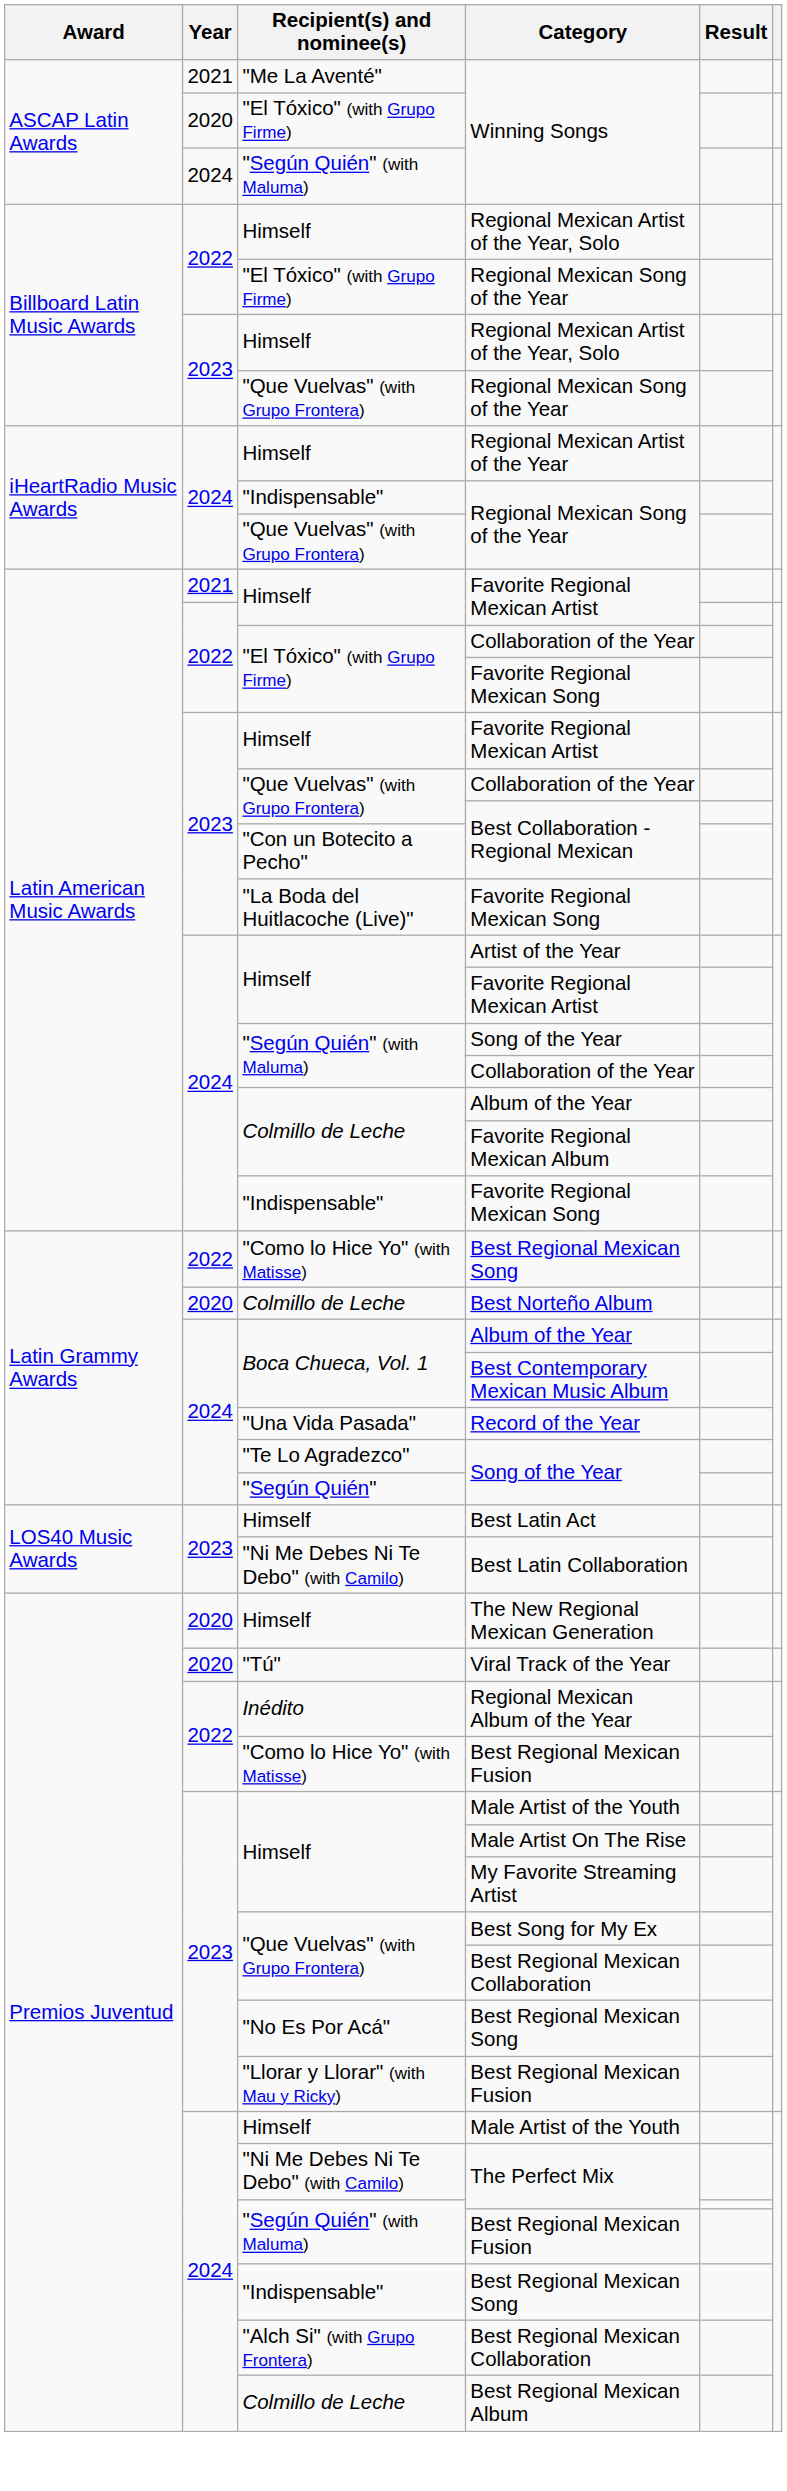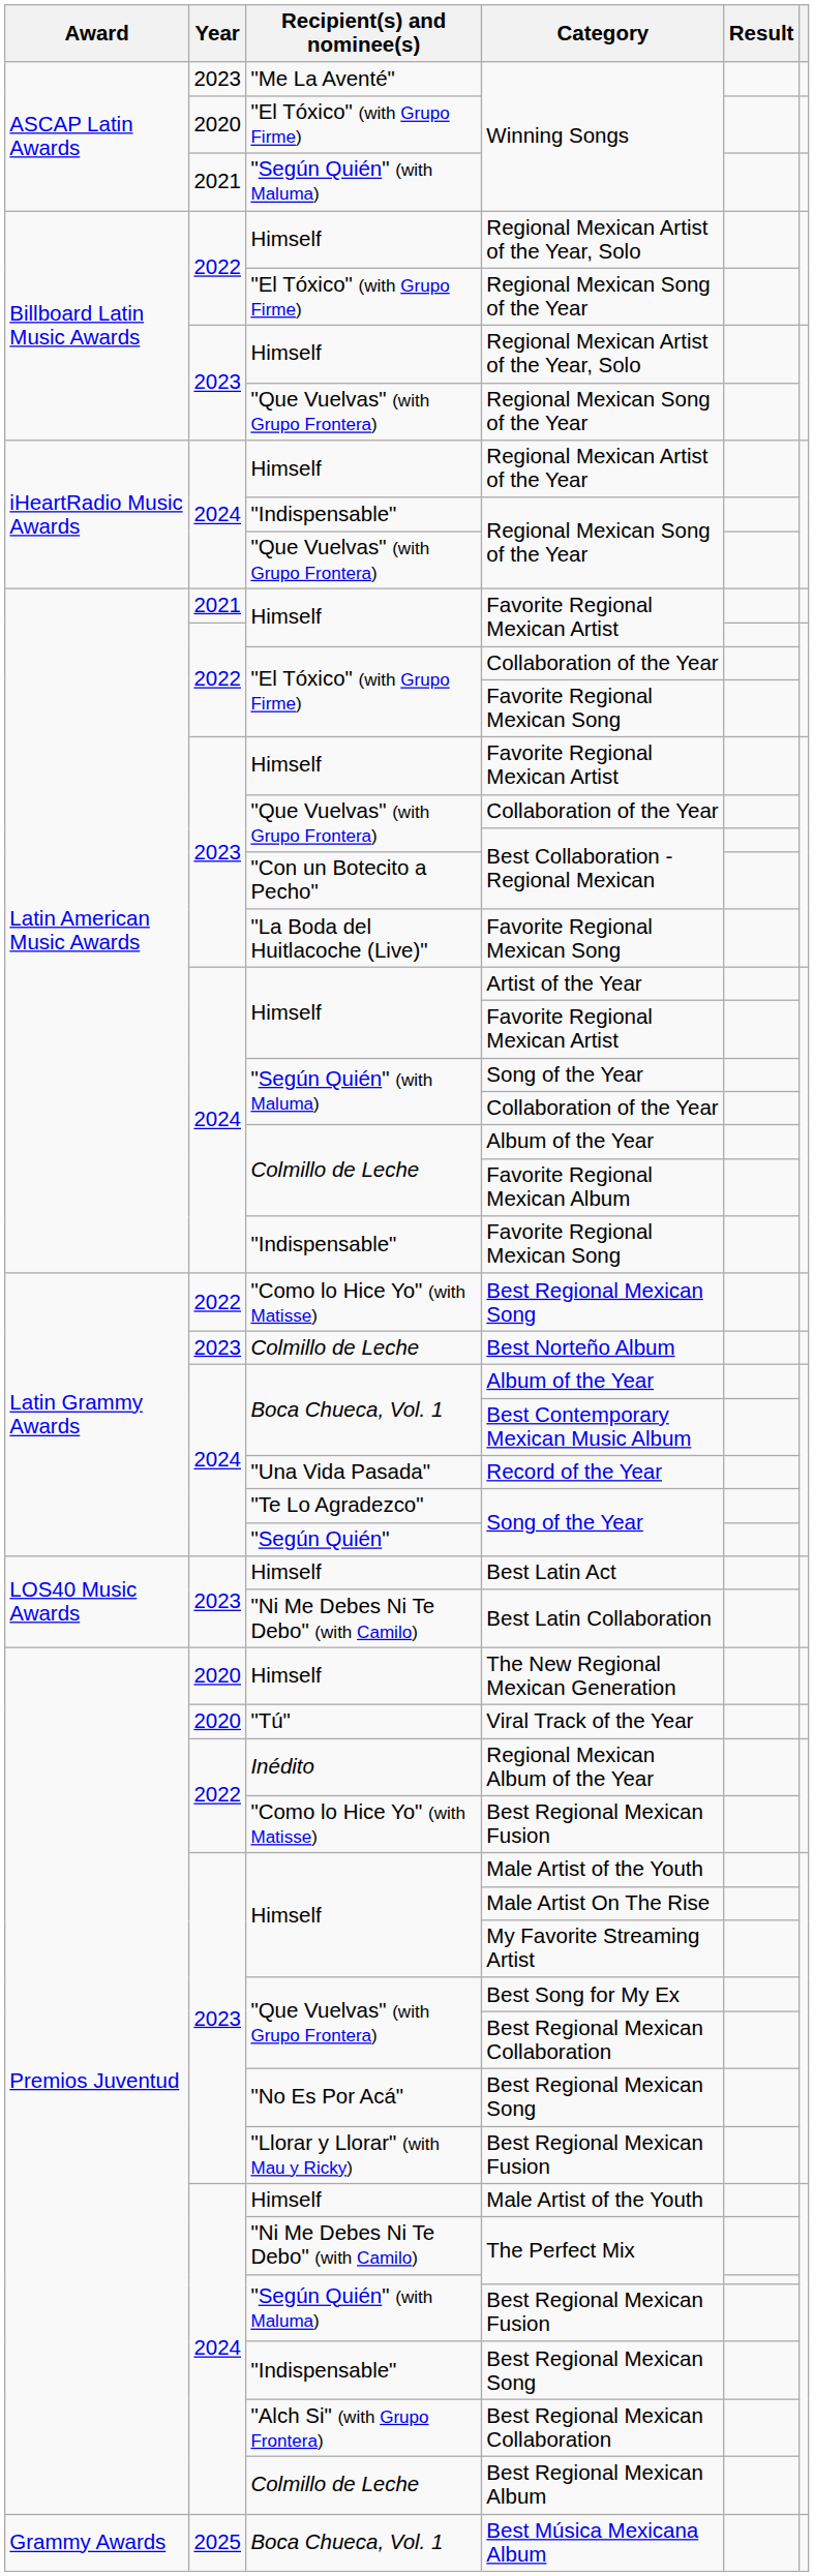 <table class="wikitable sortable plainrowheaders" style="width: auto;">
 <tr>
 <th scope="col">Award</th>
 <th scope="col">Year</th>
 <th scope="col">Recipient(s) and nominee(s)</th>
 <th scope="col">Category</th>
 <th scope="col">Result</th>
 <th scope="col" class="unsortable"></th>
 </tr>
 <tr>
 <td rowspan="3"><a href='#'>ASCAP Latin Awards</a></td>
-<td>2021</td>
+<td>2023</td>
 <td>"Me La Aventé"</td>
 <td rowspan="3">Winning Songs</td>
 <td></td>
 <td></td>
 </tr>
 <tr>
 <td>2020</td>
 <td>"El Tóxico" <small>(with <a href='#'>Grupo Firme</a>)</small></td>
 <td></td>
 <td></td>
 </tr>
 <tr>
-<td>2024</td>
+<td>2021</td>
 <td>"<a href='#'>Según Quién</a>" <small>(with <a href='#'>Maluma</a>)</small></td>
 <td></td>
 <td></td>
 </tr>
 <tr>
 <td rowspan="4"><a href='#'>Billboard Latin Music Awards</a></td>
 <td rowspan="2"><a href='#'>2022</a></td>
 <td>Himself</td>
 <td>Regional Mexican Artist of the Year, Solo</td>
 <td></td>
 <td rowspan="2"></td>
 </tr>
 <tr>
 <td>"El Tóxico" <small>(with <a href='#'>Grupo Firme</a>)</small></td>
 <td>Regional Mexican Song of the Year</td>
 <td></td>
 </tr>
 <tr>
 <td rowspan="2"><a href='#'>2023</a></td>
 <td>Himself</td>
 <td>Regional Mexican Artist of the Year, Solo</td>
 <td></td>
 <td rowspan="2"></td>
 </tr>
 <tr>
 <td>"Que Vuelvas" <small>(with <a href='#'>Grupo Frontera</a>)</small></td>
 <td>Regional Mexican Song of the Year</td>
 <td></td>
 </tr>
 <tr>
 <td rowspan="3"><a href='#'>iHeartRadio Music Awards</a></td>
 <td rowspan="3"><a href='#'>2024</a></td>
 <td>Himself</td>
 <td>Regional Mexican Artist of the Year</td>
 <td></td>
 <td rowspan="3"></td>
 </tr>
 <tr>
 <td>"Indispensable"</td>
 <td rowspan="2">Regional Mexican Song of the Year</td>
 <td></td>
 </tr>
 <tr>
 <td>"Que Vuelvas" <small>(with <a href='#'>Grupo Frontera</a>)</small></td>
 <td></td>
 </tr>
 <tr>
 <td rowspan="16"><a href='#'>Latin American Music Awards</a></td>
 <td><a href='#'>2021</a></td>
 <td rowspan="2">Himself</td>
 <td rowspan="2">Favorite Regional Mexican Artist</td>
 <td></td>
 <td></td>
 </tr>
 <tr>
 <td rowspan="3"><a href='#'>2022</a></td>
 <td></td>
 <td rowspan="3"></td>
 </tr>
 <tr>
 <td rowspan="2">"El Tóxico" <small>(with <a href='#'>Grupo Firme</a>)</small></td>
 <td>Collaboration of the Year</td>
 <td></td>
 </tr>
 <tr>
 <td>Favorite Regional Mexican Song</td>
 <td></td>
 </tr>
 <tr>
 <td rowspan="5"><a href='#'>2023</a></td>
 <td>Himself</td>
 <td>Favorite Regional Mexican Artist</td>
 <td></td>
 <td rowspan="5"></td>
 </tr>
 <tr>
 <td rowspan="2">"Que Vuelvas" <small>(with <a href='#'>Grupo Frontera</a>)</small></td>
 <td>Collaboration of the Year</td>
 <td></td>
 </tr>
 <tr>
 <td rowspan="2">Best Collaboration - Regional Mexican</td>
 <td></td>
 </tr>
 <tr>
 <td>"Con un Botecito a Pecho"</td>
 <td></td>
 </tr>
 <tr>
 <td>"La Boda del Huitlacoche (Live)"</td>
 <td>Favorite Regional Mexican Song</td>
 <td></td>
 </tr>
 <tr>
 <td rowspan="7"><a href='#'>2024</a></td>
 <td rowspan="2">Himself</td>
 <td>Artist of the Year</td>
 <td></td>
 <td rowspan="7"></td>
 </tr>
 <tr>
 <td>Favorite Regional Mexican Artist</td>
 <td></td>
 </tr>
 <tr>
 <td rowspan="2">"<a href='#'>Según Quién</a>" <small>(with <a href='#'>Maluma</a>)</small></td>
 <td>Song of the Year</td>
 <td></td>
 </tr>
 <tr>
 <td>Collaboration of the Year</td>
 <td></td>
 </tr>
 <tr>
 <td rowspan="2"><em>Colmillo de Leche</em></td>
 <td>Album of the Year</td>
 <td></td>
 </tr>
 <tr>
 <td>Favorite Regional Mexican Album</td>
 <td></td>
 </tr>
 <tr>
 <td>"Indispensable"</td>
 <td>Favorite Regional Mexican Song</td>
 <td></td>
 </tr>
 <tr>
 <td rowspan="7"><a href='#'>Latin Grammy Awards</a></td>
 <td><a href='#'>2022</a></td>
 <td>"Como lo Hice Yo" <small>(with <a href='#'>Matisse</a>)</small></td>
 <td><a href='#'>Best Regional Mexican Song</a></td>
 <td></td>
 <td></td>
 </tr>
 <tr>
-<td><a href='#'>2020</a></td>
+<td><a href='#'>2023</a></td>
 <td><em>Colmillo de Leche</em></td>
 <td><a href='#'>Best Norteño Album</a></td>
 <td></td>
 <td></td>
 </tr>
 <tr>
 <td rowspan="5"><a href='#'>2024</a></td>
 <td rowspan="2"><em>Boca Chueca, Vol. 1</em></td>
 <td><a href='#'>Album of the Year</a></td>
 <td></td>
 <td rowspan="5"></td>
 </tr>
 <tr>
 <td><a href='#'>Best Contemporary Mexican Music Album</a></td>
 <td></td>
 </tr>
 <tr>
 <td>"Una Vida Pasada" </td>
 <td><a href='#'>Record of the Year</a></td>
 <td></td>
 </tr>
 <tr>
 <td>"Te Lo Agradezco" </td>
 <td rowspan="2"><a href='#'>Song of the Year</a></td>
 <td></td>
 </tr>
 <tr>
 <td>"<a href='#'>Según Quién</a>" </td>
 <td></td>
 </tr>
 <tr>
 <td rowspan="2"><a href='#'>LOS40 Music Awards</a></td>
 <td rowspan="2"><a href='#'>2023</a></td>
 <td>Himself</td>
 <td>Best Latin Act</td>
 <td></td>
 <td rowspan="2"></td>
 </tr>
 <tr>
 <td>"Ni Me Debes Ni Te Debo" <small>(with <a href='#'>Camilo</a>)</small></td>
 <td>Best Latin Collaboration</td>
 <td></td>
 </tr>
 <tr>
 <td rowspan="18"><a href='#'>Premios Juventud</a></td>
 <td><a href='#'>2020</a></td>
 <td>Himself</td>
 <td>The New Regional Mexican Generation</td>
 <td></td>
 <td></td>
 </tr>
 <tr>
 <td><a href='#'>2020</a></td>
 <td>"Tú"</td>
 <td>Viral Track of the Year</td>
 <td></td>
 <td></td>
 </tr>
 <tr>
 <td rowspan="2"><a href='#'>2022</a></td>
 <td><em>Inédito</em></td>
 <td>Regional Mexican Album of the Year</td>
 <td></td>
 <td rowspan="2"></td>
 </tr>
 <tr>
 <td>"Como lo Hice Yo" <small>(with <a href='#'>Matisse</a>)</small></td>
 <td>Best Regional Mexican Fusion</td>
 <td></td>
 </tr>
 <tr>
 <td rowspan="7"><a href='#'>2023</a></td>
 <td rowspan="3">Himself</td>
 <td>Male Artist of the Youth</td>
 <td></td>
 <td rowspan="7"></td>
 </tr>
 <tr>
 <td>Male Artist On The Rise</td>
 <td></td>
 </tr>
 <tr>
 <td>My Favorite Streaming Artist</td>
 <td></td>
 </tr>
 <tr>
 <td rowspan="2">"Que Vuelvas" <small>(with <a href='#'>Grupo Frontera</a>)</small></td>
 <td>Best Song for My Ex</td>
 <td></td>
 </tr>
 <tr>
 <td>Best Regional Mexican Collaboration</td>
 <td></td>
 </tr>
 <tr>
 <td>"No Es Por Acá"</td>
 <td>Best Regional Mexican Song</td>
 <td></td>
 </tr>
 <tr>
 <td>"Llorar y Llorar" <small>(with <a href='#'>Mau y Ricky</a>)</small></td>
 <td>Best Regional Mexican Fusion</td>
 <td></td>
 </tr>
 <tr>
 <td rowspan="7"><a href='#'>2024</a></td>
 <td>Himself</td>
 <td>Male Artist of the Youth</td>
 <td></td>
 <td rowspan="7"></td>
 </tr>
 <tr>
 <td>"Ni Me Debes Ni Te Debo" <small>(with <a href='#'>Camilo</a>)</small></td>
 <td rowspan="2">The Perfect Mix</td>
 <td></td>
 </tr>
 <tr>
 <td rowspan="2">"<a href='#'>Según Quién</a>" <small>(with <a href='#'>Maluma</a>)</small></td>
 <td></td>
 </tr>
 <tr>
 <td>Best Regional Mexican Fusion</td>
 <td></td>
 </tr>
 <tr>
 <td>"Indispensable"</td>
 <td>Best Regional Mexican Song</td>
 <td></td>
 </tr>
 <tr>
 <td>"Alch Si" <small>(with <a href='#'>Grupo Frontera</a>)</small></td>
 <td>Best Regional Mexican Collaboration</td>
 <td></td>
 </tr>
 <tr>
 <td><em>Colmillo de Leche</em></td>
 <td>Best Regional Mexican Album</td>
 <td></td>
 </tr>
+<tr>
+<td><a href='#'>Grammy Awards</a></td>
+<td><a href='#'>2025</a></td>
+<td><em>Boca Chueca, Vol. 1</td>
+<td><a href='#'>Best Música Mexicana Album</a></td>
+<td></td>
+<td></td>
+</tr>
 </table>
